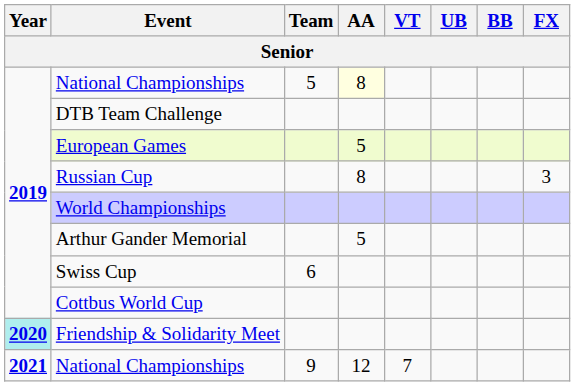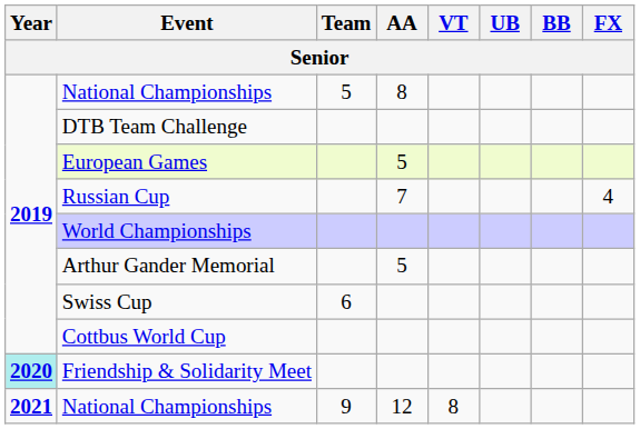 <table class="wikitable" style="text-align:center; font-size:95%;">
 <tr>
 <th align=center>Year</th>
 <th align=center>Event</th>
 <th style="width:30px;">Team</th>
 <th style="width:30px;">AA</th>
 <th style="width:30px;"><a href='#'>VT</a></th>
 <th style="width:30px;"><a href='#'>UB</a></th>
 <th style="width:30px;"><a href='#'>BB</a></th>
 <th style="width:30px;"><a href='#'>FX</a></th>
 </tr>
 <tr>
 <th colspan="8">Senior</th>
 </tr>
 <tr>
 <td rowspan="8"><strong><a href='#'>2019</a></strong></td>
 <td align=left><a href='#'>National Championships</a></td>
 <td>5</td>
-<td style="background: lightyellow;">8</td>
+<td>8</td>
 <td></td>
 <td></td>
 <td></td>
 <td></td>
 </tr>
 <tr>
 <td align=left>DTB Team Challenge</td>
 <td></td>
 <td></td>
 <td></td>
 <td></td>
 <td></td>
 <td></td>
 </tr>
 <tr bgcolor=#f0fccf>
 <td align=left><a href='#'>European Games</a></td>
 <td></td>
 <td>5</td>
 <td></td>
 <td></td>
 <td></td>
 <td></td>
 </tr>
 <tr>
 <td align=left><a href='#'>Russian Cup</a></td>
 <td></td>
-<td>8</td>
+<td>7</td>
 <td></td>
 <td></td>
 <td></td>
-<td>3</td>
+<td>4</td>
 </tr>
 <tr bgcolor=#CCCCFF>
 <td align=left><a href='#'>World Championships</a></td>
 <td></td>
 <td></td>
 <td></td>
 <td></td>
 <td></td>
 <td></td>
 </tr>
 <tr>
 <td align=left>Arthur Gander Memorial</td>
 <td></td>
 <td>5</td>
 <td></td>
 <td></td>
 <td></td>
 <td></td>
 </tr>
 <tr>
 <td align=left>Swiss Cup</td>
 <td>6</td>
 <td></td>
 <td></td>
 <td></td>
 <td></td>
 <td></td>
 </tr>
 <tr>
 <td align=left><a href='#'>Cottbus World Cup</a></td>
 <td></td>
 <td></td>
 <td></td>
 <td></td>
 <td></td>
 <td></td>
 </tr>
 <tr>
 <td rowspan="1" style="background: paleturquoise;"><strong><a href='#'>2020</a></strong></td>
 <td align=left><a href='#'>Friendship & Solidarity Meet</a></td>
 <td></td>
 <td></td>
 <td></td>
 <td></td>
 <td></td>
 <td></td>
 </tr>
 <tr>
 <td rowspan="1"><strong><a href='#'>2021</a></strong></td>
 <td align=left><a href='#'>National Championships</a></td>
 <td>9</td>
 <td>12</td>
-<td>7</td>
+<td>8</td>
 <td></td>
 <td></td>
 <td></td>
 </tr>
 </table>
